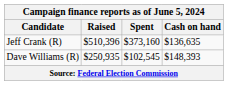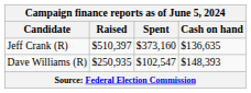 <table class="wikitable sortable">
 <tr>
 <th colspan=4>Campaign finance reports as of June 5, 2024</th>
 </tr>
 <tr style="text-align:center;">
 <th>Candidate</th>
 <th>Raised</th>
 <th>Spent</th>
 <th>Cash on hand</th>
 </tr>
 <tr>
 <td>Jeff Crank (R)</td>
-<td>$510,396</td>
+<td>$510,397</td>
 <td>$373,160</td>
 <td>$136,635</td>
 </tr>
 <tr>
 <td>Dave Williams (R)</td>
 <td>$250,935</td>
-<td>$102,545</td>
+<td>$102,547</td>
 <td>$148,393</td>
 </tr>
 <tr>
 <th colspan="4"><small>Source: <a href='#'>Federal Election Commission</a></small></th>
 </tr>
 </table>
